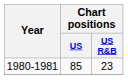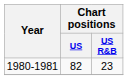 <table class="wikitable" style="text-align:center;">
 <tr>
 <th rowspan="2">Year</th>
 <th colspan="2">Chart positions</th>
 </tr>
 <tr style="font-size:smaller;">
 <th width="40"><a href='#'>US</a></th>
 <th width="40"><a href='#'>US<br>R&B</a></th>
 </tr>
 <tr>
 <td>1980-1981</td>
-<td>85</td>
+<td>82</td>
 <td>23</td>
 </tr>
 <tr>
 </tr>
 </table>
